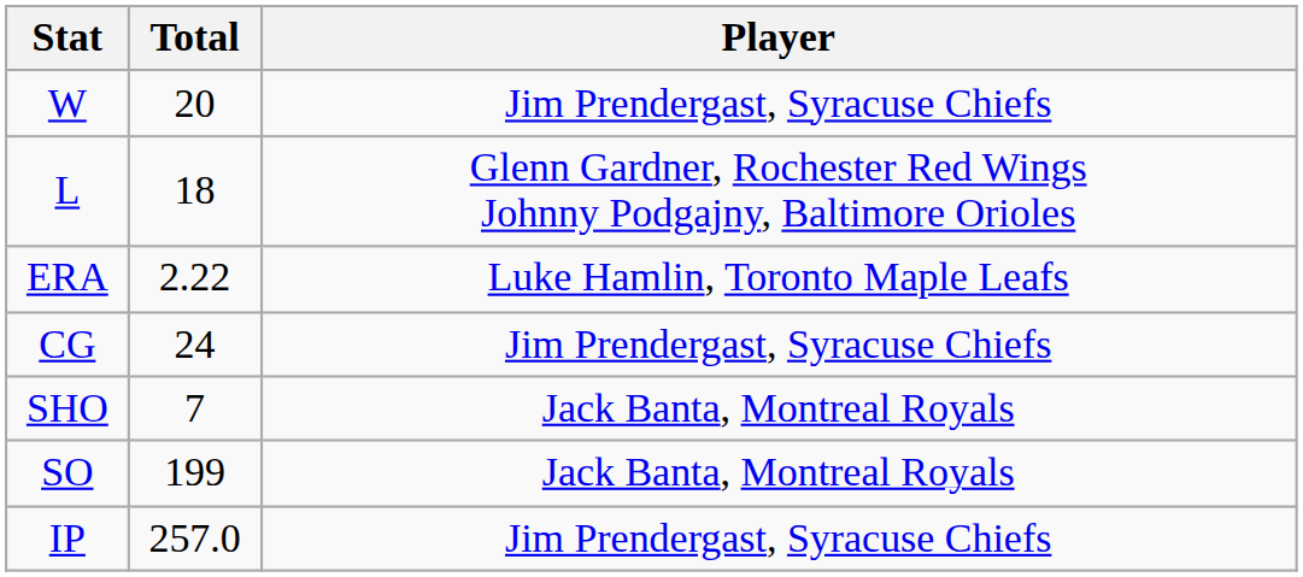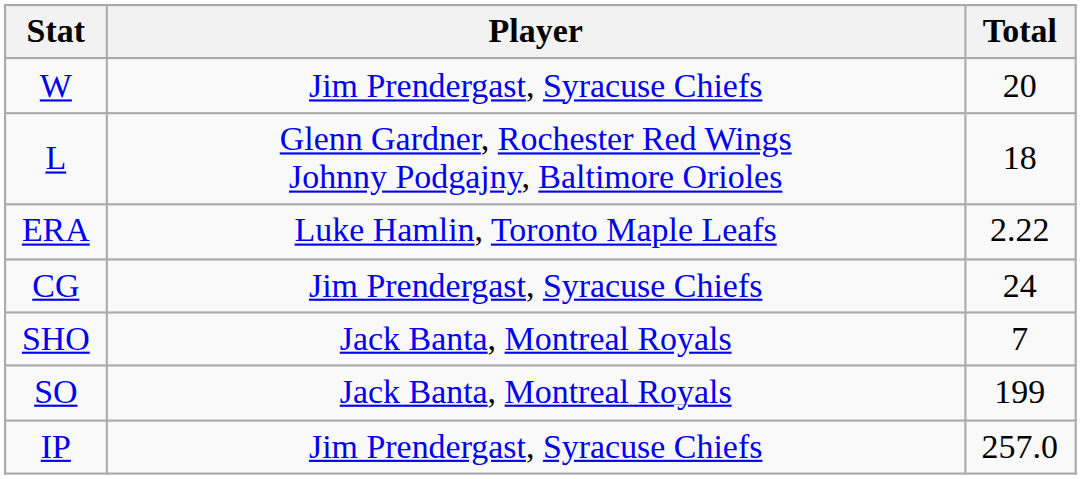 <table class="wikitable" width="40%" style="text-align:center;">
 <tr>
 <th width="5%">Stat</th>
+<th width="60%">Player</th>
 <th width="5%">Total</th>
-<th width="60%">Player</th>
 </tr>
 <tr>
 <td><a href='#'>W</a></td>
+<td><a href='#'>Jim Prendergast</a>, <a href='#'>Syracuse Chiefs</a></td>
 <td>20</td>
-<td><a href='#'>Jim Prendergast</a>, <a href='#'>Syracuse Chiefs</a></td>
 </tr>
 <tr>
 <td><a href='#'>L</a></td>
+<td><a href='#'>Glenn Gardner</a>, <a href='#'>Rochester Red Wings</a> <br> <a href='#'>Johnny Podgajny</a>, <a href='#'>Baltimore Orioles</a></td>
 <td>18</td>
-<td><a href='#'>Glenn Gardner</a>, <a href='#'>Rochester Red Wings</a> <br> <a href='#'>Johnny Podgajny</a>, <a href='#'>Baltimore Orioles</a></td>
 </tr>
 <tr>
 <td><a href='#'>ERA</a></td>
+<td><a href='#'>Luke Hamlin</a>, <a href='#'>Toronto Maple Leafs</a></td>
 <td>2.22</td>
-<td><a href='#'>Luke Hamlin</a>, <a href='#'>Toronto Maple Leafs</a></td>
 </tr>
 <tr>
 <td><a href='#'>CG</a></td>
+<td><a href='#'>Jim Prendergast</a>, <a href='#'>Syracuse Chiefs</a></td>
 <td>24</td>
-<td><a href='#'>Jim Prendergast</a>, <a href='#'>Syracuse Chiefs</a></td>
 </tr>
 <tr>
 <td><a href='#'>SHO</a></td>
+<td><a href='#'>Jack Banta</a>, <a href='#'>Montreal Royals</a></td>
 <td>7</td>
-<td><a href='#'>Jack Banta</a>, <a href='#'>Montreal Royals</a></td>
 </tr>
 <tr>
 <td><a href='#'>SO</a></td>
+<td><a href='#'>Jack Banta</a>, <a href='#'>Montreal Royals</a></td>
 <td>199</td>
-<td><a href='#'>Jack Banta</a>, <a href='#'>Montreal Royals</a></td>
 </tr>
 <tr>
 <td><a href='#'>IP</a></td>
+<td><a href='#'>Jim Prendergast</a>, <a href='#'>Syracuse Chiefs</a></td>
 <td>257.0</td>
-<td><a href='#'>Jim Prendergast</a>, <a href='#'>Syracuse Chiefs</a></td>
 </tr>
 </table>
